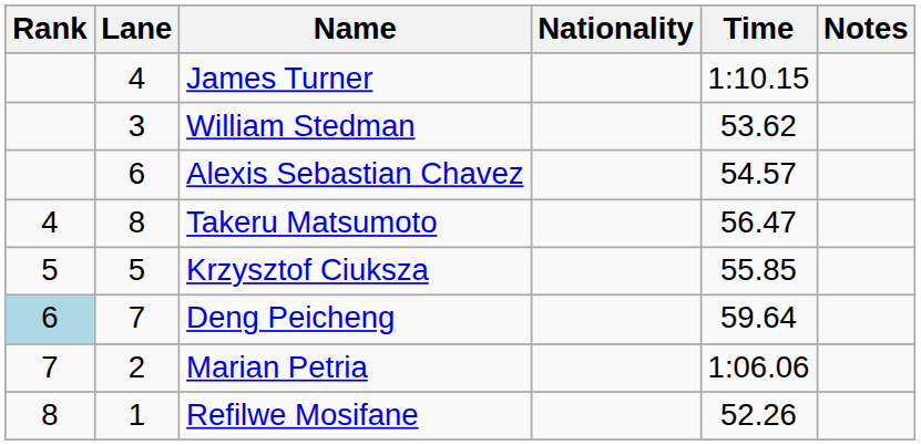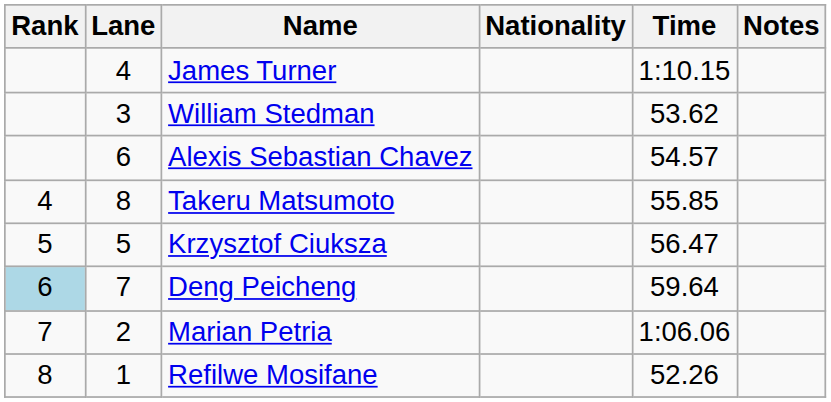 <table class="wikitable sortable" style="text-align:center">
 <tr>
 <th>Rank</th>
 <th>Lane</th>
 <th>Name</th>
 <th>Nationality</th>
 <th>Time</th>
 <th>Notes</th>
 </tr>
 <tr>
 <td></td>
 <td>4</td>
 <td align=left><a href='#'>James Turner</a></td>
 <td align=left></td>
 <td>1:10.15</td>
 <td></td>
 </tr>
 <tr>
 <td></td>
 <td>3</td>
 <td align=left><a href='#'>William Stedman</a></td>
 <td align=left></td>
 <td>53.62</td>
 <td></td>
 </tr>
 <tr>
 <td></td>
 <td>6</td>
 <td align=left><a href='#'>Alexis Sebastian Chavez</a></td>
 <td align=left></td>
 <td>54.57</td>
 <td></td>
 </tr>
 <tr>
 <td>4</td>
 <td>8</td>
 <td align=left><a href='#'>Takeru Matsumoto</a></td>
 <td align=left></td>
-<td>56.47</td>
+<td>55.85</td>
 <td></td>
 </tr>
 <tr>
 <td>5</td>
 <td>5</td>
 <td align=left><a href='#'>Krzysztof Ciuksza</a></td>
 <td align=left></td>
-<td>55.85</td>
+<td>56.47</td>
 <td></td>
 </tr>
 <tr>
 <td style="background: lightblue;">6</td>
 <td>7</td>
 <td align=left><a href='#'>Deng Peicheng</a></td>
 <td align=left></td>
 <td>59.64</td>
 <td></td>
 </tr>
 <tr>
 <td>7</td>
 <td>2</td>
 <td align=left><a href='#'>Marian Petria</a></td>
 <td align=left></td>
 <td>1:06.06</td>
 <td></td>
 </tr>
 <tr>
 <td>8</td>
 <td>1</td>
 <td align=left><a href='#'>Refilwe Mosifane</a></td>
 <td align=left></td>
 <td>52.26</td>
 <td></td>
 </tr>
 </table>
